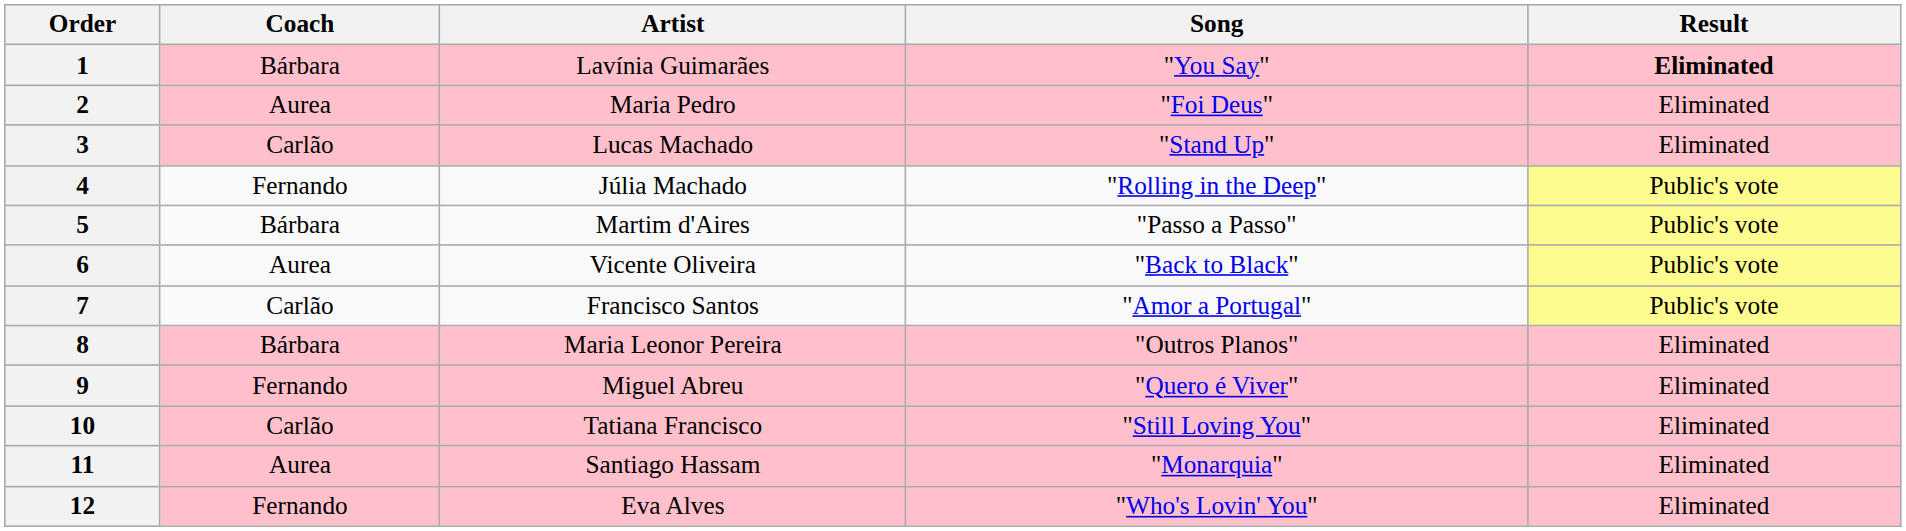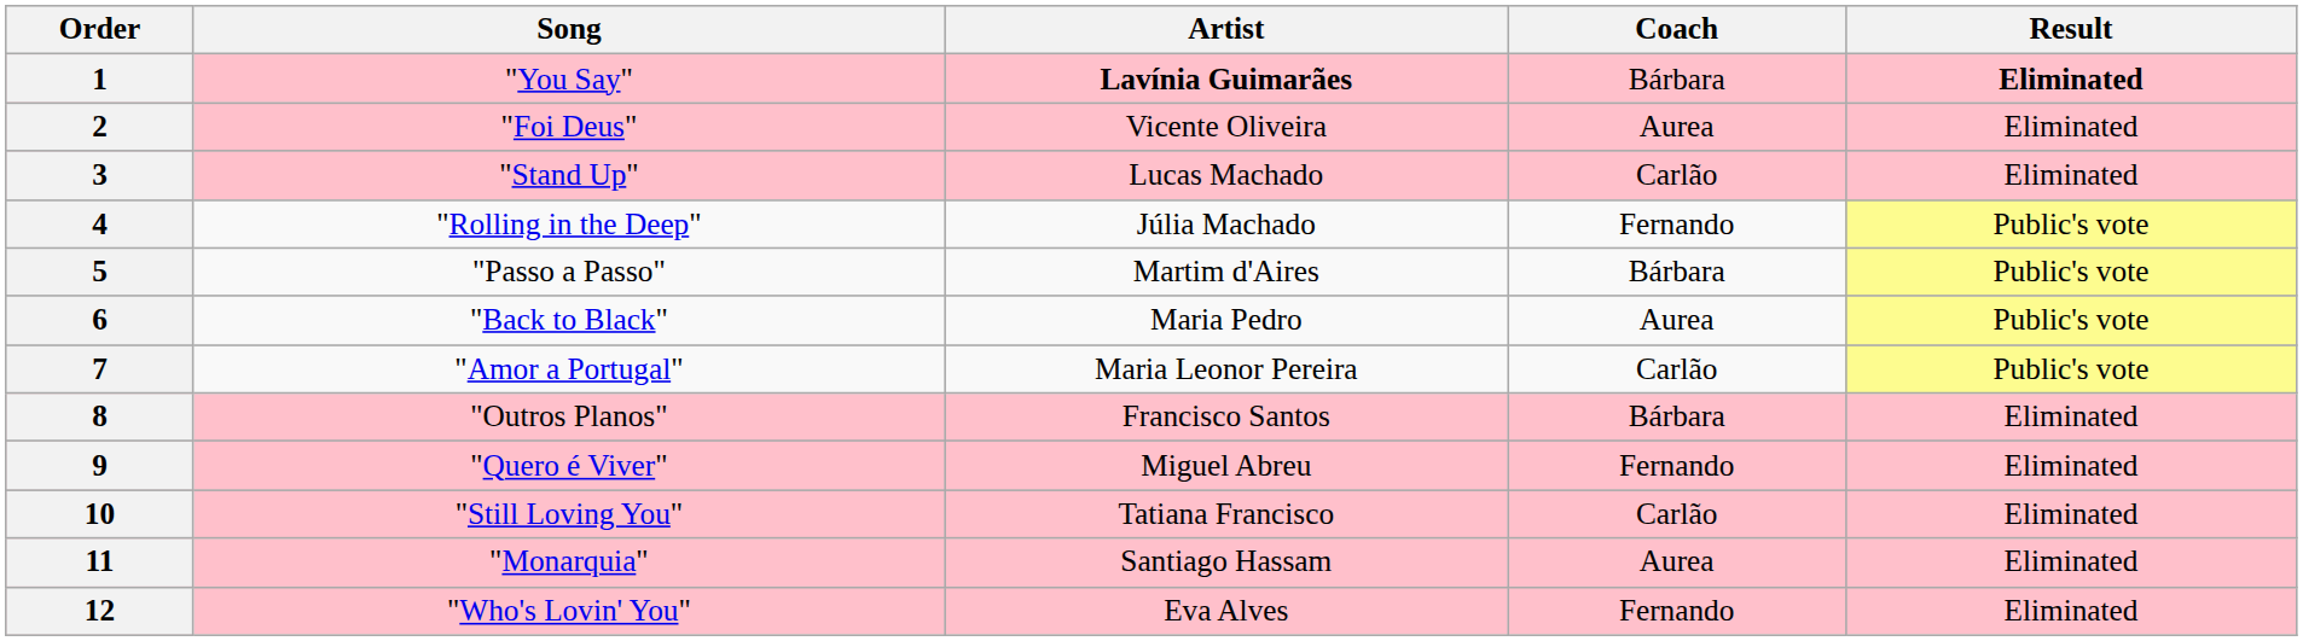 <table class="wikitable" style="text-align:center; width:95%">
 <tr>
 <th style="width:05%">Order</th>
+<th style="width:20%">Song</th>
+<th style="width:15%">Artist</th>
 <th style="width:09%">Coach</th>
-<th style="width:15%">Artist</th>
-<th style="width:20%">Song</th>
 <th style="width:12%">Result</th>
 </tr>
 <tr style="background:pink">
 <th>1</th>
+<td>"<a href='#'>You Say</a>"</td>
+<td><strong>Lavínia Guimarães</strong></td>
 <td>Bárbara</td>
-<td>Lavínia Guimarães</td>
-<td>"<a href='#'>You Say</a>"</td>
 <td><strong>Eliminated</strong></td>
 </tr>
 <tr style="background:pink">
 <th>2</th>
+<td>"<a href='#'>Foi Deus</a>"</td>
+<td>Vicente Oliveira</td>
 <td>Aurea</td>
-<td>Maria Pedro</td>
-<td>"<a href='#'>Foi Deus</a>"</td>
 <td>Eliminated</td>
 </tr>
 <tr style="background:pink">
 <th>3</th>
+<td>"<a href='#'>Stand Up</a>"</td>
+<td>Lucas Machado</td>
 <td>Carlão</td>
-<td>Lucas Machado</td>
-<td>"<a href='#'>Stand Up</a>"</td>
 <td>Eliminated</td>
 </tr>
 <tr>
 <th>4</th>
+<td>"<a href='#'>Rolling in the Deep</a>"</td>
+<td>Júlia Machado</td>
 <td>Fernando</td>
-<td>Júlia Machado</td>
-<td>"<a href='#'>Rolling in the Deep</a>"</td>
 <td style="background:#fdfc8f">Public's vote</td>
 </tr>
 <tr>
 <th>5</th>
+<td>"Passo a Passo"</td>
+<td>Martim d'Aires</td>
 <td>Bárbara</td>
-<td>Martim d'Aires</td>
-<td>"Passo a Passo"</td>
 <td style="background:#fdfc8f">Public's vote</td>
 </tr>
 <tr>
 <th>6</th>
+<td>"<a href='#'>Back to Black</a>"</td>
+<td>Maria Pedro</td>
 <td>Aurea</td>
-<td>Vicente Oliveira</td>
-<td>"<a href='#'>Back to Black</a>"</td>
 <td style="background:#fdfc8f">Public's vote</td>
 </tr>
 <tr>
 <th>7</th>
+<td>"<a href='#'>Amor a Portugal</a>"</td>
+<td>Maria Leonor Pereira</td>
 <td>Carlão</td>
-<td>Francisco Santos</td>
-<td>"<a href='#'>Amor a Portugal</a>"</td>
 <td style="background:#fdfc8f">Public's vote</td>
 </tr>
 <tr style="background:pink">
 <th>8</th>
+<td>"Outros Planos"</td>
+<td>Francisco Santos</td>
 <td>Bárbara</td>
-<td>Maria Leonor Pereira</td>
-<td>"Outros Planos"</td>
 <td>Eliminated</td>
 </tr>
 <tr style="background:pink">
 <th>9</th>
+<td>"<a href='#'>Quero é Viver</a>"</td>
+<td>Miguel Abreu</td>
 <td>Fernando</td>
-<td>Miguel Abreu</td>
-<td>"<a href='#'>Quero é Viver</a>"</td>
 <td>Eliminated</td>
 </tr>
 <tr style="background:pink">
 <th>10</th>
+<td>"<a href='#'>Still Loving You</a>"</td>
+<td>Tatiana Francisco</td>
 <td>Carlão</td>
-<td>Tatiana Francisco</td>
-<td>"<a href='#'>Still Loving You</a>"</td>
 <td>Eliminated</td>
 </tr>
 <tr style="background:pink">
 <th>11</th>
+<td>"<a href='#'>Monarquia</a>"</td>
+<td>Santiago Hassam</td>
 <td>Aurea</td>
-<td>Santiago Hassam</td>
-<td>"<a href='#'>Monarquia</a>"</td>
 <td>Eliminated</td>
 </tr>
 <tr style="background:pink">
 <th>12</th>
+<td>"<a href='#'>Who's Lovin' You</a>"</td>
+<td>Eva Alves</td>
 <td>Fernando</td>
-<td>Eva Alves</td>
-<td>"<a href='#'>Who's Lovin' You</a>"</td>
 <td>Eliminated</td>
 </tr>
 </table>
